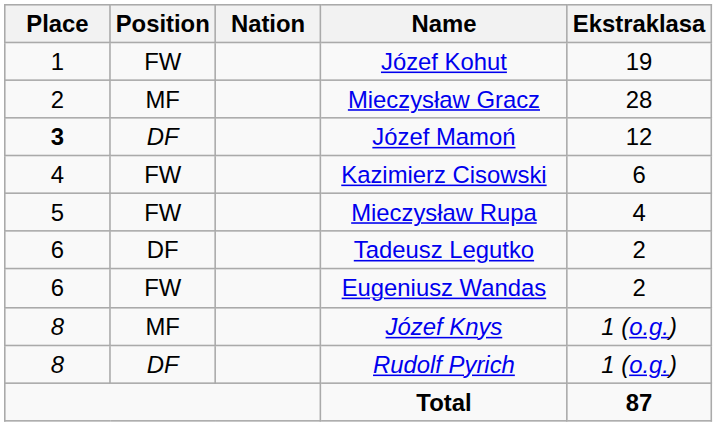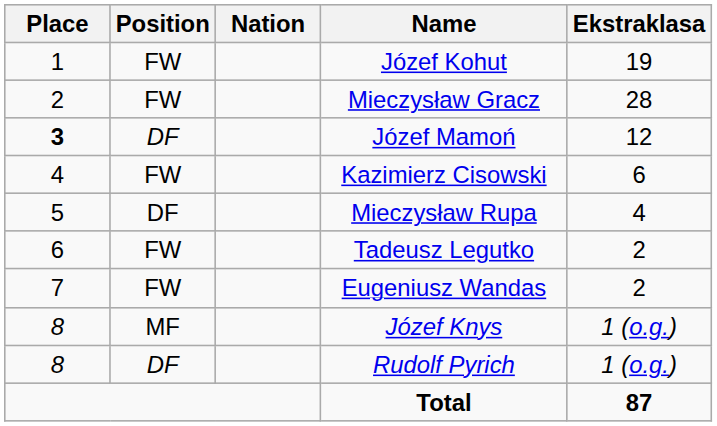 <table class="wikitable" style="font-size: 95%; text-align: center;">
 <tr>
 <th width=60>Place</th>
 <th width=60>Position</th>
 <th width=60>Nation</th>
 <th width=150>Name</th>
 <th width=80>Ekstraklasa</th>
 </tr>
 <tr>
 <td>1</td>
 <td>FW</td>
 <td></td>
 <td><a href='#'>Józef Kohut</a></td>
 <td>19</td>
 </tr>
 <tr>
 <td>2</td>
-<td>MF</td>
+<td>FW</td>
 <td></td>
 <td><a href='#'>Mieczysław Gracz</a></td>
 <td>28</td>
 </tr>
 <tr>
 <td><strong>3</strong></td>
 <td><em>DF</em></td>
 <td></td>
 <td><a href='#'>Józef Mamoń</a></td>
 <td>12</td>
 </tr>
 <tr>
 <td>4</td>
 <td>FW</td>
 <td></td>
 <td><a href='#'>Kazimierz Cisowski</a></td>
 <td>6</td>
 </tr>
 <tr>
 <td>5</td>
-<td>FW</td>
+<td>DF</td>
 <td></td>
 <td><a href='#'>Mieczysław Rupa</a></td>
 <td>4</td>
 </tr>
 <tr>
 <td>6</td>
-<td>DF</td>
+<td>FW</td>
 <td></td>
 <td><a href='#'>Tadeusz Legutko</a></td>
 <td>2</td>
 </tr>
 <tr>
-<td>6</td>
+<td>7</td>
 <td>FW</td>
 <td></td>
 <td><a href='#'>Eugeniusz Wandas</a></td>
 <td>2</td>
 </tr>
 <tr>
 <td><em>8</em></td>
 <td>MF</td>
 <td></td>
 <td><em><a href='#'>Józef Knys</a></em></td>
 <td><em>1 (<a href='#'>o.g.</a>)</em></td>
 </tr>
 <tr>
 <td><em>8</em></td>
 <td><em>DF</em></td>
 <td></td>
 <td><em><a href='#'>Rudolf Pyrich</a></em></td>
 <td><em>1 (<a href='#'>o.g.</a>)</em></td>
 </tr>
 <tr>
 <td colspan="3"></td>
 <td><strong>Total</strong></td>
 <td><strong>87</strong></td>
 </tr>
 </table>
